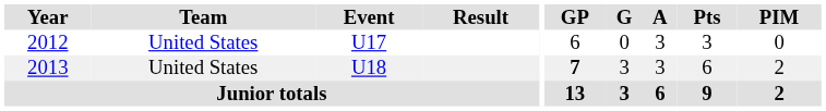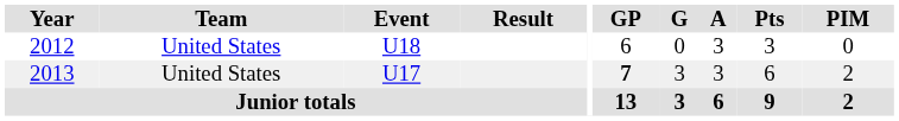 <table border="0" cellpadding="1" cellspacing="0" ID="Table3" style="text-align:center; width:40em">
 <tr ALIGN="center" bgcolor="#e0e0e0">
 <th>Year</th>
 <th>Team</th>
 <th>Event</th>
 <th>Result</th>
 <th rowspan="99" bgcolor="#ffffff"></th>
 <th>GP</th>
 <th>G</th>
 <th>A</th>
 <th>Pts</th>
 <th>PIM</th>
 </tr>
 <tr>
 <td><a href='#'>2012</a></td>
 <td><a href='#'>United States</a></td>
-<td><a href='#'>U17</a></td>
+<td><a href='#'>U18</a></td>
 <td></td>
 <td>6</td>
 <td>0</td>
 <td>3</td>
 <td>3</td>
 <td>0</td>
 </tr>
 <tr bgcolor="#f0f0f0">
 <td><a href='#'>2013</a></td>
 <td>United States</td>
-<td><a href='#'>U18</a></td>
+<td><a href='#'>U17</a></td>
 <td></td>
 <td><strong>7</strong></td>
 <td>3</td>
 <td>3</td>
 <td>6</td>
 <td>2</td>
 </tr>
 <tr bgcolor="#e0e0e0">
 <th colspan="4">Junior totals</th>
 <th>13</th>
 <th>3</th>
 <th>6</th>
 <th>9</th>
 <th>2</th>
 </tr>
 </table>
